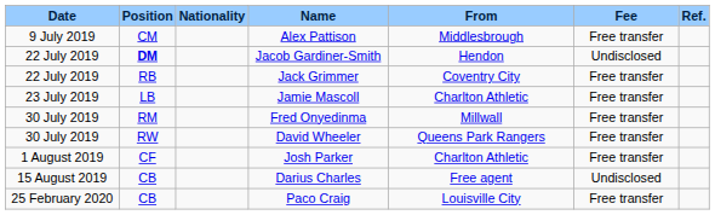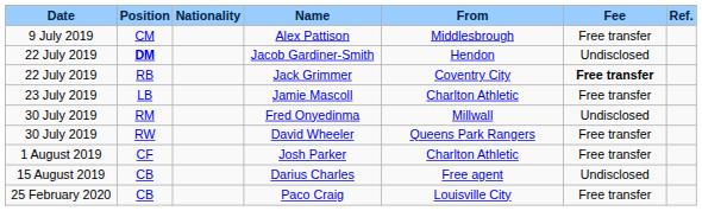 <table class="wikitable"  style="text-align:center; font-size:90%; ">
 <tr>
 <th style="background:#99ccff; color:#001f44; width:120px;">Date</th>
 <th style="background:#99ccff; color:#001f44; width:50px;">Position</th>
 <th style="background:#99ccff; color:#001f44; width:50px;">Nationality</th>
 <th style="background:#99ccff; color:#001f44; width:150px;">Name</th>
 <th style="background:#99ccff; color:#001f44; width:200px;">From</th>
 <th style="background:#99ccff; color:#001f44; width:110px;">Fee</th>
 <th style="background:#99ccff; color:#001f44; width:25px;">Ref.</th>
 </tr>
 <tr>
 <td>9 July 2019</td>
 <td><a href='#'>CM</a></td>
 <td></td>
 <td><a href='#'>Alex Pattison</a></td>
 <td> <a href='#'>Middlesbrough</a></td>
 <td>Free transfer</td>
 <td></td>
 </tr>
 <tr>
 <td>22 July 2019</td>
 <td><strong><a href='#'>DM</a></strong></td>
 <td></td>
 <td><a href='#'>Jacob Gardiner-Smith</a></td>
 <td> <a href='#'>Hendon</a></td>
 <td>Undisclosed</td>
 <td></td>
 </tr>
 <tr>
 <td>22 July 2019</td>
 <td><a href='#'>RB</a></td>
 <td></td>
 <td><a href='#'>Jack Grimmer</a></td>
 <td> <a href='#'>Coventry City</a></td>
-<td>Free transfer</td>
+<td><strong>Free transfer</strong></td>
 <td></td>
 </tr>
 <tr>
 <td>23 July 2019</td>
 <td><a href='#'>LB</a></td>
 <td></td>
 <td><a href='#'>Jamie Mascoll</a></td>
 <td> <a href='#'>Charlton Athletic</a></td>
 <td>Free transfer</td>
 <td></td>
 </tr>
 <tr>
 <td>30 July 2019</td>
 <td><a href='#'>RM</a></td>
 <td></td>
 <td><a href='#'>Fred Onyedinma</a></td>
 <td> <a href='#'>Millwall</a></td>
-<td>Free transfer</td>
+<td>Undisclosed</td>
 <td></td>
 </tr>
 <tr>
 <td>30 July 2019</td>
 <td><a href='#'>RW</a></td>
 <td></td>
 <td><a href='#'>David Wheeler</a></td>
 <td> <a href='#'>Queens Park Rangers</a></td>
 <td>Free transfer</td>
 <td></td>
 </tr>
 <tr>
 <td>1 August 2019</td>
 <td><a href='#'>CF</a></td>
 <td></td>
 <td><a href='#'>Josh Parker</a></td>
 <td> <a href='#'>Charlton Athletic</a></td>
 <td>Free transfer</td>
 <td></td>
 </tr>
 <tr>
 <td>15 August 2019</td>
 <td><a href='#'>CB</a></td>
 <td></td>
 <td><a href='#'>Darius Charles</a></td>
 <td><a href='#'>Free agent</a></td>
 <td>Undisclosed</td>
 <td></td>
 </tr>
 <tr>
 <td>25 February 2020</td>
 <td><a href='#'>CB</a></td>
 <td></td>
 <td><a href='#'>Paco Craig</a></td>
 <td> <a href='#'>Louisville City</a></td>
 <td>Free transfer</td>
 <td></td>
 </tr>
 </table>
